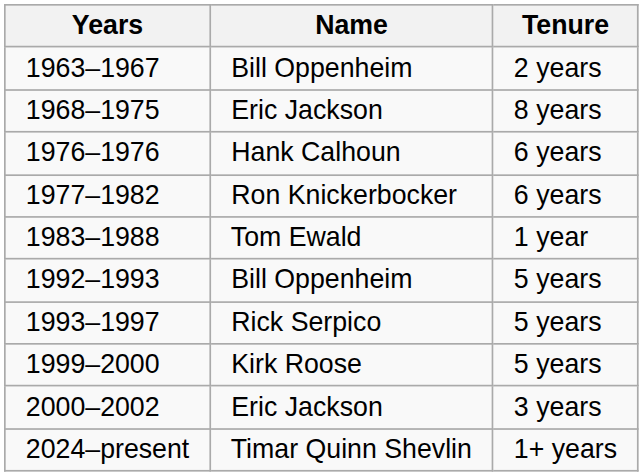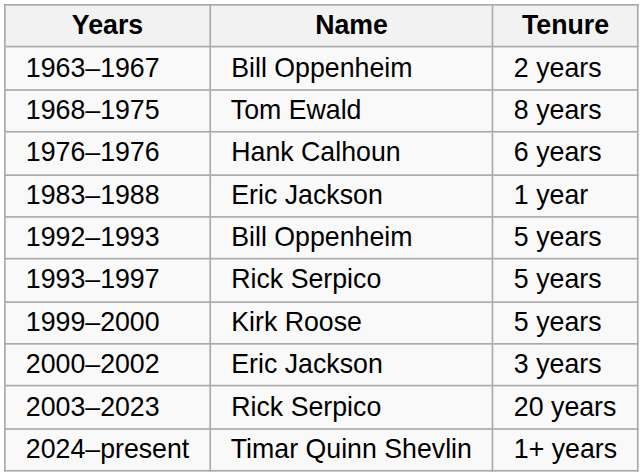 <table class="wikitable" border="1">
 <tr>
 <th>Years</th>
 <th>Name</th>
 <th>Tenure</th>
 </tr>
 <tr>
 <td>  1963–1967  </td>
 <td>  Bill Oppenheim   </td>
 <td>  2 years  </td>
 </tr>
 <tr>
 <td>  1968–1975  </td>
-<td>  Eric Jackson   </td>
+<td>  Tom Ewald   </td>
 <td>  8 years  </td>
 </tr>
 <tr>
 <td>  1976–1976  </td>
 <td>  Hank Calhoun  </td>
 <td>  6 years  </td>
 </tr>
 <tr>
-<td>  1977–1982  </td>
-<td>  Ron Knickerbocker   </td>
-<td>  6 years  </td>
-</tr>
-<tr>
 <td>  1983–1988  </td>
-<td>  Tom Ewald   </td>
+<td>  Eric Jackson   </td>
 <td>  1 year  </td>
 </tr>
 <tr>
 <td>  1992–1993  </td>
 <td>  Bill Oppenheim   </td>
 <td>  5 years  </td>
 </tr>
 <tr>
 <td>  1993–1997  </td>
 <td>  Rick Serpico   </td>
 <td>  5 years  </td>
 </tr>
 <tr>
 <td>  1999–2000  </td>
 <td>  Kirk Roose   </td>
 <td>  5 years  </td>
 </tr>
 <tr>
 <td>  2000–2002  </td>
 <td>  Eric Jackson   </td>
 <td>  3 years  </td>
 </tr>
 <tr>
+<td>  2003–2023  </td>
+<td>  Rick Serpico   </td>
+<td>  20 years  </td>
+</tr>
+<tr>
 <td>  2024–present  </td>
 <td>  Timar Quinn Shevlin   </td>
 <td>  1+ years  </td>
 </tr>
 </table>
